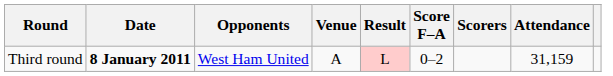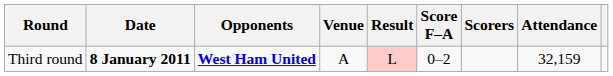 <table class="wikitable plainrowheaders" style="text-align:center">
 <tr>
 <th scope=col>Round</th>
 <th scope=col>Date</th>
 <th scope=col>Opponents</th>
 <th scope=col>Venue</th>
 <th scope=col>Result</th>
 <th scope=col>Score<br>F–A</th>
 <th scope=col>Scorers</th>
 <th scope=col>Attendance</th>
 <th scope=col></th>
 </tr>
 <tr>
 <td>Third round</td>
 <td><strong>8 January 2011</strong></td>
-<td><a href='#'>West Ham United</a></td>
+<td><strong><a href='#'>West Ham United</a></strong></td>
 <td>A</td>
 <td style="background-color:#FFCCCC">L</td>
 <td>0–2</td>
 <td></td>
-<td>31,159</td>
+<td>32,159</td>
 <td></td>
 </tr>
 </table>
